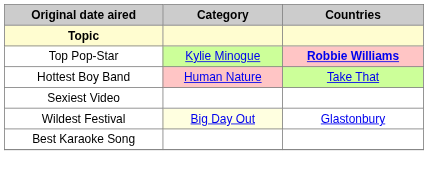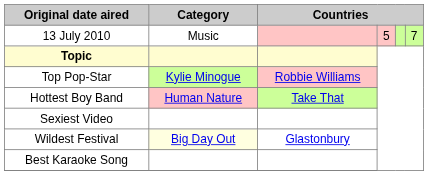 <table border="1" cellpadding="4" cellspacing="0" style="text-align:center; font-size:90%; border-collapse:collapse;" width=40%>
 <tr style="background:#ccc;">
 <th>Original date aired</th>
 <th>Category</th>
 <th colspan=4>Countries</th>
+</tr>
+<tr>
+<td>13 July 2010</td>
+<td>Music</td>
+<td style="background:#ffc5c5;"></td>
+<td style="background:#ffc5c5;">5</td>
+<td style="background:#ccff99;"></td>
+<td style="background:#ccff99;">7</td>
 </tr>
 <tr style="background:#FFFDD0;">
 <th>Topic</th>
 <th></th>
 <th></th>
 </tr>
 <tr>
 <td>Top Pop-Star</td>
 <td style="background:#ccff99;"><a href='#'>Kylie Minogue</a></td>
-<td style="background:#ffc5c5;"><strong><a href='#'>Robbie Williams</a></strong></td>
+<td style="background:#ffc5c5;"><a href='#'>Robbie Williams</a></td>
 </tr>
 <tr>
 <td>Hottest Boy Band</td>
 <td style="background:#ffc5c5;"><a href='#'>Human Nature</a></td>
 <td style="background:#ccff99;"><a href='#'>Take That</a></td>
 </tr>
 <tr>
 <td>Sexiest Video</td>
 <td></td>
 <td></td>
 </tr>
 <tr>
 <td>Wildest Festival</td>
 <td style="background: lightyellow;"><a href='#'>Big Day Out</a></td>
 <td><a href='#'>Glastonbury</a></td>
 </tr>
 <tr>
 <td>Best Karaoke Song</td>
 <td></td>
 <td></td>
 </tr>
 <tr>
 </tr>
 </table>
